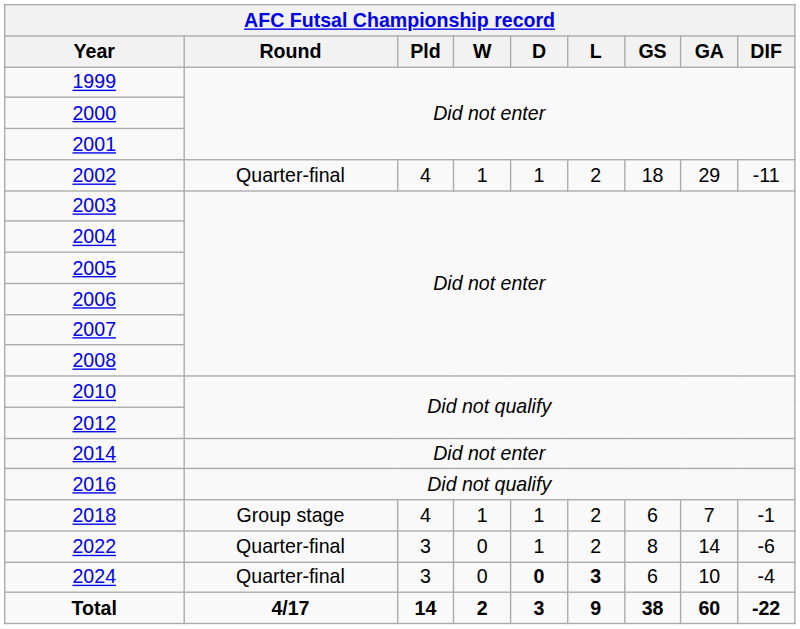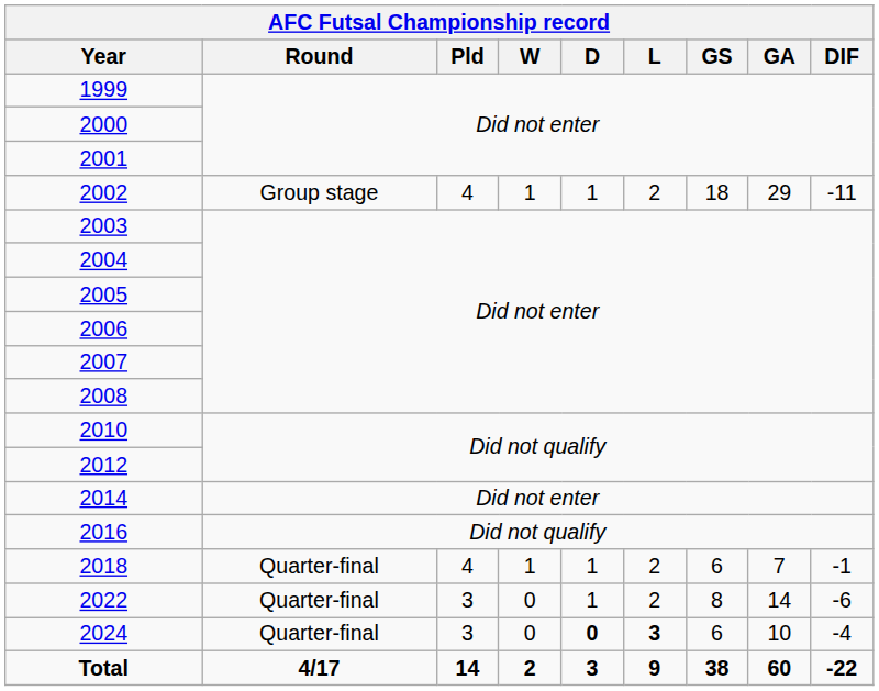 <table class="wikitable" style="text-align: center;font-size:90%;">
 <tr>
 <th colspan=9><a href='#'>AFC Futsal Championship record</a></th>
 </tr>
 <tr>
 <th width=125>Year</th>
 <th width=150>Round</th>
 <th width=35>Pld</th>
 <th width=35>W</th>
 <th width=35>D</th>
 <th width=35>L</th>
 <th width=35>GS</th>
 <th width=35>GA</th>
 <th width=35>DIF</th>
 </tr>
 <tr bgcolor=>
 <td> <a href='#'>1999</a></td>
 <td colspan=8 rowspan=3><em>Did not enter</em></td>
 </tr>
 <tr bgcolor=>
 <td> <a href='#'>2000</a></td>
 </tr>
 <tr bgcolor=>
 <td> <a href='#'>2001</a></td>
 </tr>
 <tr bgcolor=>
 <td> <a href='#'>2002</a></td>
-<td>Quarter-final</td>
+<td>Group stage</td>
 <td>4</td>
 <td>1</td>
 <td>1</td>
 <td>2</td>
 <td>18</td>
 <td>29</td>
 <td>-11</td>
 </tr>
 <tr bgcolor=>
 <td> <a href='#'>2003</a></td>
 <td colspan=8 rowspan=6><em>Did not enter</em></td>
 </tr>
 <tr bgcolor=>
 <td> <a href='#'>2004</a></td>
 </tr>
 <tr bgcolor=>
 <td> <a href='#'>2005</a></td>
 </tr>
 <tr bgcolor=>
 <td> <a href='#'>2006</a></td>
 </tr>
 <tr bgcolor=>
 <td> <a href='#'>2007</a></td>
 </tr>
 <tr bgcolor=>
 <td> <a href='#'>2008</a></td>
 </tr>
 <tr bgcolor=>
 <td> <a href='#'>2010</a></td>
 <td colspan=8 rowspan=2><em>Did not qualify</em></td>
 </tr>
 <tr bgcolor=>
 <td> <a href='#'>2012</a></td>
 </tr>
 <tr bgcolor=>
 <td> <a href='#'>2014</a></td>
 <td colspan=8><em>Did not enter</em></td>
 </tr>
 <tr bgcolor=>
 <td> <a href='#'>2016</a></td>
 <td colspan=8><em>Did not qualify</em></td>
 </tr>
 <tr bgcolor=>
 <td> <a href='#'>2018</a></td>
-<td>Group stage</td>
+<td>Quarter-final</td>
 <td>4</td>
 <td>1</td>
 <td>1</td>
 <td>2</td>
 <td>6</td>
 <td>7</td>
 <td>-1</td>
 </tr>
 <tr bgcolor=>
 <td> <a href='#'>2022</a></td>
 <td>Quarter-final</td>
 <td>3</td>
 <td>0</td>
 <td>1</td>
 <td>2</td>
 <td>8</td>
 <td>14</td>
 <td>-6</td>
 </tr>
 <tr bgcolor=>
 <td> <a href='#'>2024</a></td>
 <td>Quarter-final</td>
 <td>3</td>
 <td>0</td>
 <td><strong>0</strong></td>
 <td><strong>3</strong></td>
 <td>6</td>
 <td>10</td>
 <td>-4</td>
 </tr>
 <tr>
 <td><strong>Total</strong></td>
 <td><strong>4/17</strong></td>
 <td><strong>14</strong></td>
 <td><strong>2</strong></td>
 <td><strong>3</strong></td>
 <td><strong>9</strong></td>
 <td><strong>38</strong></td>
 <td><strong>60</strong></td>
 <td><strong>-22</strong></td>
 </tr>
 </table>
